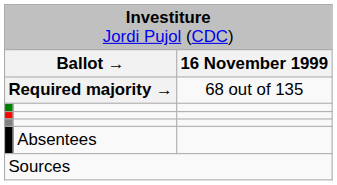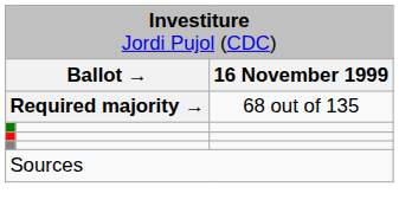 <table class="wikitable" style="text-align:center;">
 <tr>
 <td colspan="3" align="center" bgcolor="#C0C0C0"><strong>Investiture</strong><br><a href='#'>Jordi Pujol</a> (<a href='#'>CDC</a>)</td>
 </tr>
 <tr>
 <th colspan="2" width="150px">Ballot →</th>
 <th>16 November 1999</th>
 </tr>
 <tr>
 <th colspan="2">Required majority →</th>
 <td>68 out of 135 </td>
 </tr>
 <tr>
 <th width="1px" style="background:green;"></th>
 <td align="left"></td>
 <td></td>
 </tr>
 <tr>
 <th style="color:inherit;background:red;"></th>
 <td align="left"></td>
 <td></td>
 </tr>
 <tr>
 <th style="color:inherit;background:gray;"></th>
 <td align="left"></td>
 <td></td>
 </tr>
 <tr>
-<th style="color:inherit;background:black;"></th>
-<td align="left"><span>Absentees</span></td>
-<td></td>
-</tr>
-<tr>
 <td align="left" colspan="3">Sources</td>
 </tr>
 </table>
